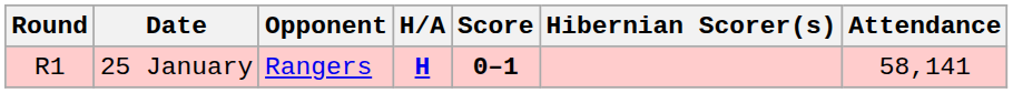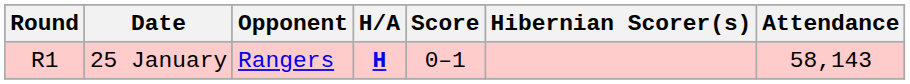 <table class="wikitable" style="text-align:center">
 <tr>
 <th>Round</th>
 <th>Date</th>
 <th>Opponent</th>
 <th>H/A</th>
 <th>Score</th>
 <th>Hibernian Scorer(s)</th>
 <th>Attendance</th>
 </tr>
 <tr bgcolor=#FFCCCC>
 <td>R1</td>
 <td align=left>25 January</td>
 <td align=left><a href='#'>Rangers</a></td>
 <td><strong><a href='#'>H</a></strong></td>
-<td><strong>0–1</strong></td>
+<td>0–1</td>
 <td align=left></td>
-<td>58,141</td>
+<td>58,143</td>
 </tr>
 </table>
